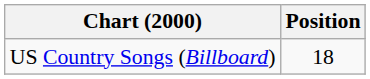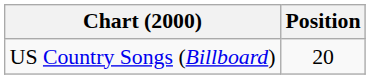 <table class="wikitable">
 <tr>
 <th scope="col">Chart (2000)</th>
 <th scope="col">Position</th>
 </tr>
 <tr>
 <td>US <a href='#'>Country Songs</a> (<em><a href='#'>Billboard</a></em>)</td>
-<td align="center">18</td>
+<td align="center">20</td>
 </tr>
 </table>
